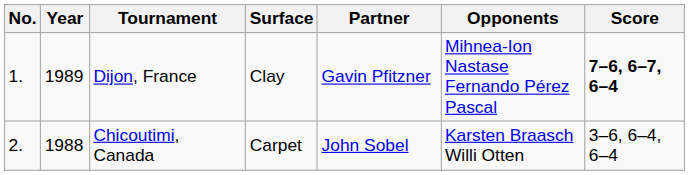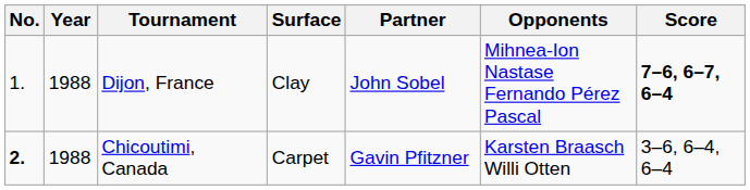 <table class="sortable wikitable" style=font-size:97%>
 <tr>
 <th style="width:20px" class="unsortable">No.</th>
 <th style="width:40px">Year</th>
 <th style="width:220px">Tournament</th>
 <th style="width:50px">Surface</th>
 <th style="width:200px">Partner</th>
 <th style="width:200px">Opponents</th>
 <th style="width:160px" class="unsortable">Score</th>
 </tr>
 <tr>
 <td>1.</td>
-<td>1989</td>
+<td>1988</td>
 <td><a href='#'>Dijon</a>, France</td>
 <td>Clay</td>
-<td><a href='#'>Gavin Pfitzner</a></td>
+<td><a href='#'>John Sobel</a></td>
 <td><a href='#'>Mihnea-Ion Nastase</a><br><a href='#'>Fernando Pérez Pascal</a></td>
 <td><strong>7–6, 6–7, 6–4</strong></td>
 </tr>
 <tr>
-<td>2.</td>
+<td><strong>2.</strong></td>
 <td>1988</td>
 <td><a href='#'>Chicoutimi</a>, Canada</td>
 <td>Carpet</td>
-<td><a href='#'>John Sobel</a></td>
+<td><a href='#'>Gavin Pfitzner</a></td>
 <td><a href='#'>Karsten Braasch</a><br>Willi Otten</td>
 <td>3–6, 6–4, 6–4</td>
 </tr>
 </table>
